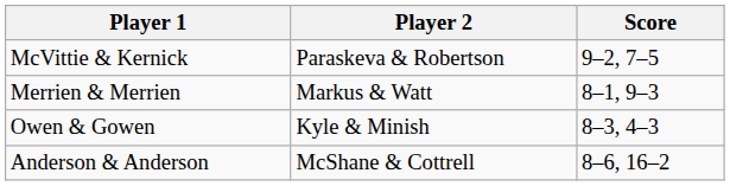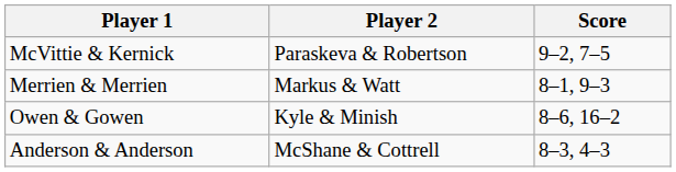 <table class="wikitable" style="font-size: 100%">
 <tr>
 <th width=200>Player 1</th>
 <th width=200>Player 2</th>
 <th width=100>Score</th>
 </tr>
 <tr>
 <td>McVittie & Kernick</td>
 <td>Paraskeva & Robertson</td>
 <td>9–2, 7–5</td>
 </tr>
 <tr>
 <td>Merrien & Merrien</td>
 <td>Markus & Watt</td>
 <td>8–1, 9–3</td>
 </tr>
 <tr>
 <td>Owen & Gowen</td>
 <td>Kyle & Minish</td>
-<td>8–3, 4–3</td>
+<td>8–6, 16–2</td>
 </tr>
 <tr>
 <td>Anderson & Anderson</td>
 <td>McShane & Cottrell</td>
-<td>8–6, 16–2</td>
+<td>8–3, 4–3</td>
 </tr>
 </table>
